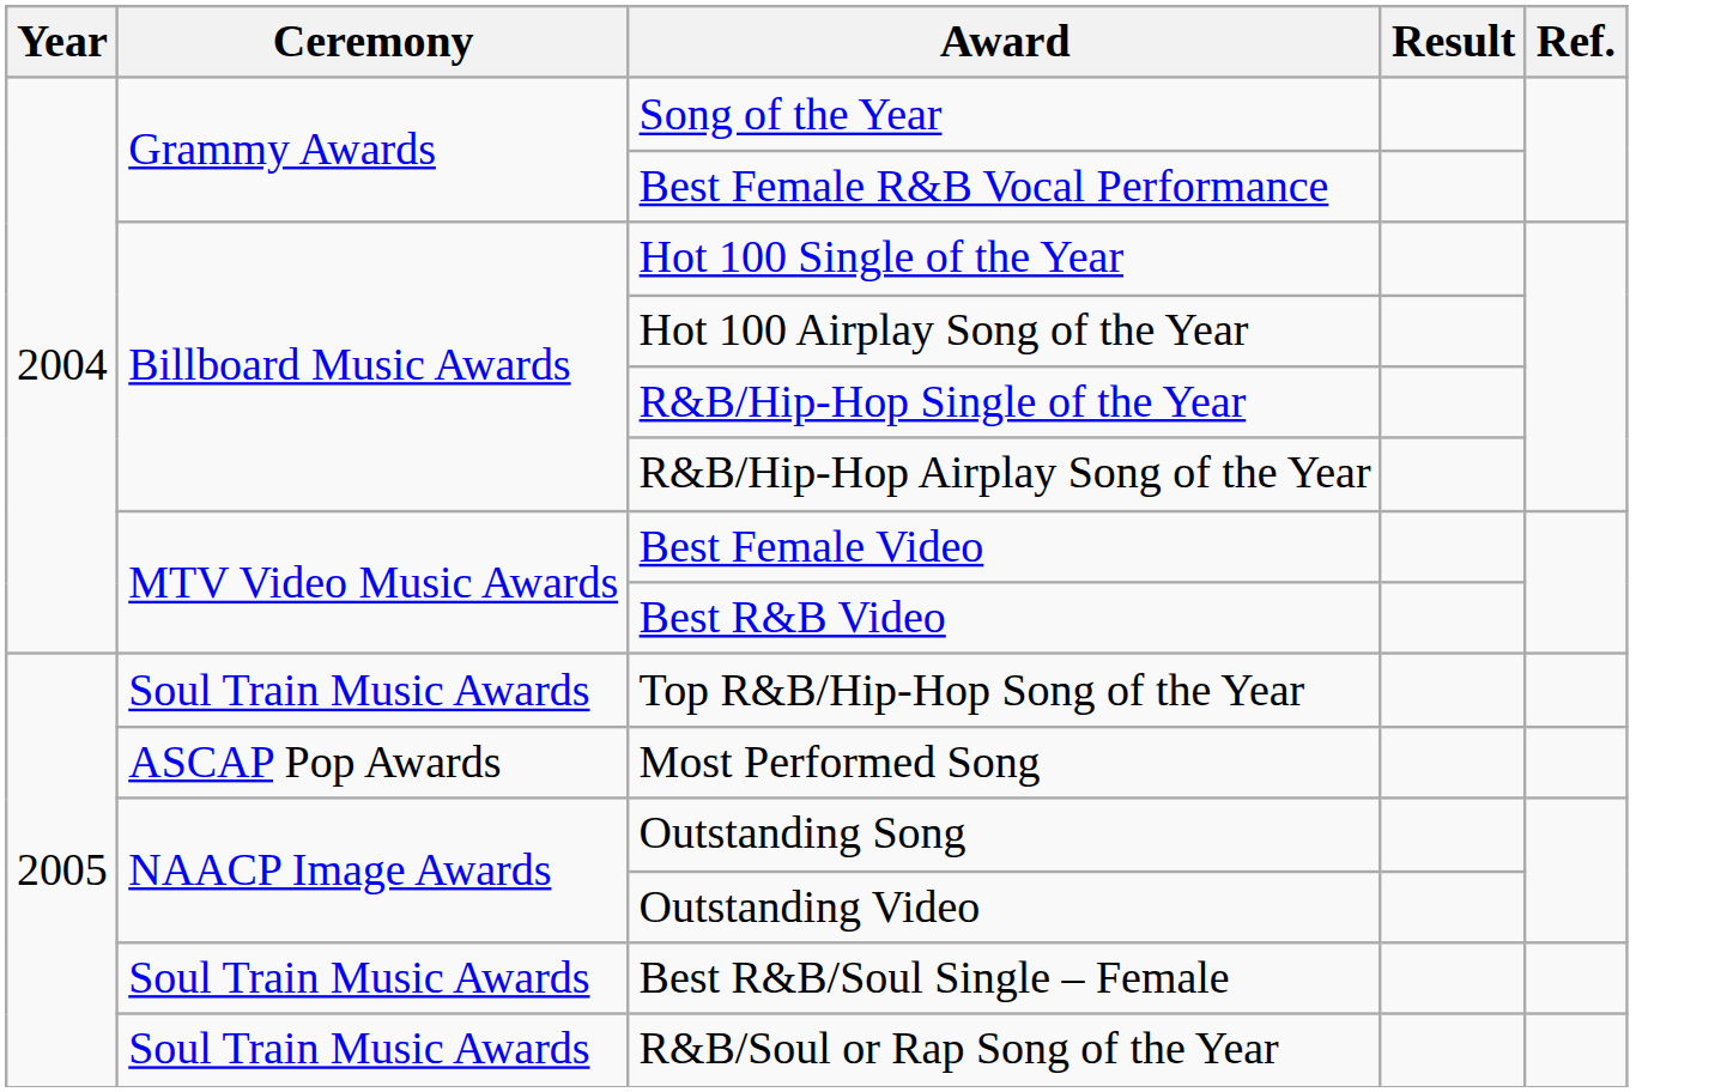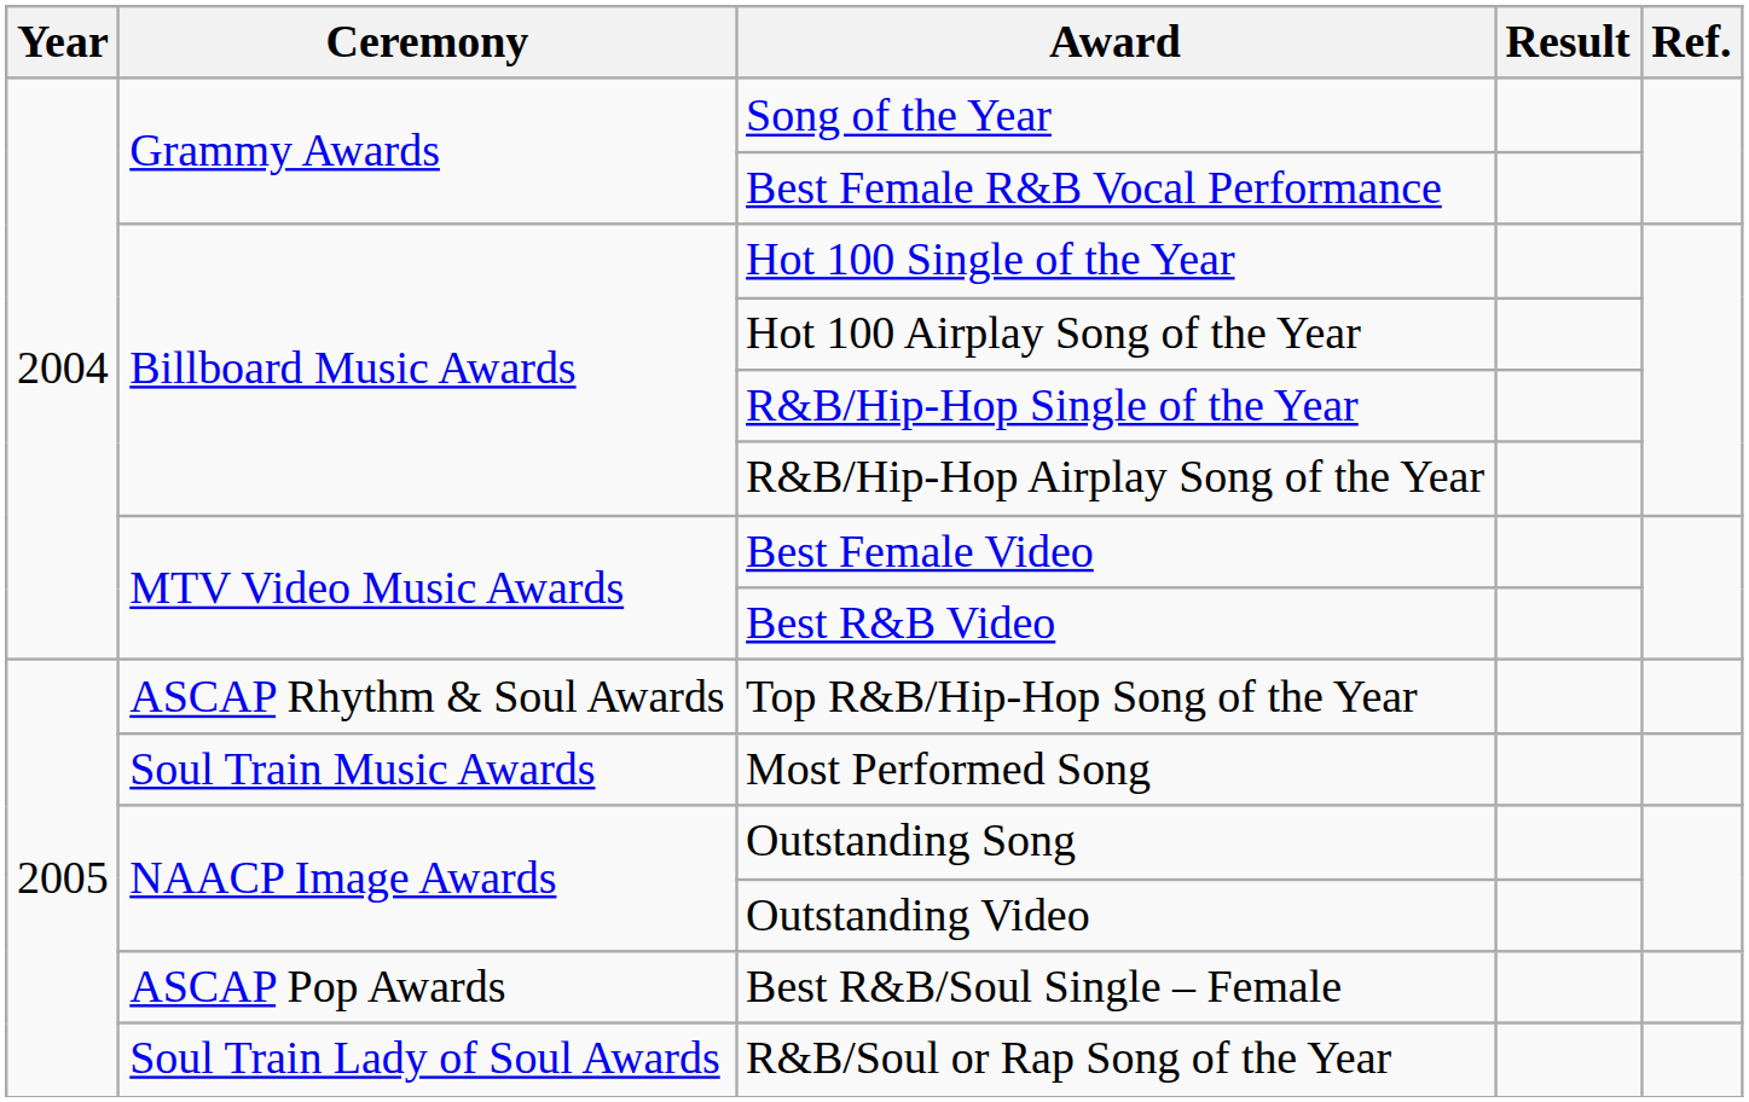 <table class="wikitable plainrowheaders">
 <tr>
 <th scope="col">Year</th>
 <th scope="col">Ceremony</th>
 <th scope="col">Award</th>
 <th scope="col">Result</th>
 <th scope="col">Ref.</th>
 </tr>
 <tr>
 <td rowspan="8">2004</td>
 <td rowspan="2"><a href='#'>Grammy Awards</a></td>
 <td><a href='#'>Song of the Year</a></td>
 <td></td>
 <td rowspan="2"></td>
 </tr>
 <tr>
 <td><a href='#'>Best Female R&B Vocal Performance</a></td>
 <td></td>
 </tr>
 <tr>
 <td rowspan="4"><a href='#'>Billboard Music Awards</a></td>
 <td><a href='#'>Hot 100 Single of the Year</a></td>
 <td></td>
 <td rowspan="4"></td>
 </tr>
 <tr>
 <td>Hot 100 Airplay Song of the Year</td>
 <td></td>
 </tr>
 <tr>
 <td><a href='#'>R&B/Hip-Hop Single of the Year</a></td>
 <td></td>
 </tr>
 <tr>
 <td>R&B/Hip-Hop Airplay Song of the Year</td>
 <td></td>
 </tr>
 <tr>
 <td rowspan="2"><a href='#'>MTV Video Music Awards</a></td>
 <td><a href='#'>Best Female Video</a></td>
 <td></td>
 <td rowspan="2"></td>
 </tr>
 <tr>
 <td><a href='#'>Best R&B Video</a></td>
 <td></td>
 </tr>
 <tr>
 <td rowspan="6">2005</td>
-<td rowspan="1"><a href='#'>Soul Train Music Awards</a></td>
+<td rowspan="1"><a href='#'>ASCAP</a> Rhythm & Soul Awards</td>
 <td>Top R&B/Hip-Hop Song of the Year</td>
 <td></td>
 <td rowspan="1"></td>
 </tr>
 <tr>
-<td rowspan="1"><a href='#'>ASCAP</a> Pop Awards</td>
+<td rowspan="1"><a href='#'>Soul Train Music Awards</a></td>
 <td>Most Performed Song</td>
 <td></td>
 <td rowspan="1"></td>
 </tr>
 <tr>
 <td rowspan="2"><a href='#'>NAACP Image Awards</a></td>
 <td>Outstanding Song</td>
 <td></td>
 <td rowspan="2"></td>
 </tr>
 <tr>
 <td>Outstanding Video</td>
 <td></td>
 </tr>
 <tr>
-<td rowspan="1"><a href='#'>Soul Train Music Awards</a></td>
+<td rowspan="1"><a href='#'>ASCAP</a> Pop Awards</td>
 <td>Best R&B/Soul Single – Female</td>
 <td></td>
 <td rowspan="1"></td>
 </tr>
 <tr>
-<td rowspan="1"><a href='#'>Soul Train Music Awards</a></td>
+<td rowspan="1"><a href='#'>Soul Train Lady of Soul Awards</a></td>
 <td>R&B/Soul or Rap Song of the Year</td>
 <td></td>
 <td rowspan="1"></td>
 </tr>
 </table>
